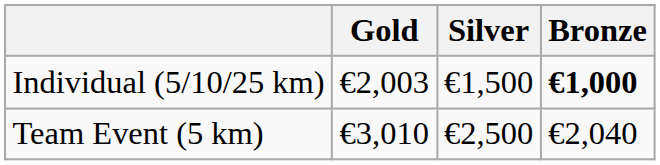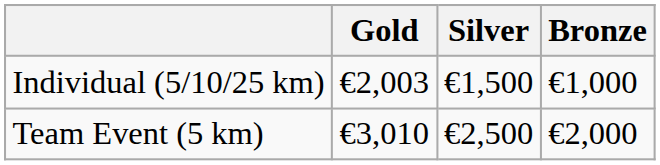 <table class="wikitable">
 <tr>
 <th></th>
 <th>Gold</th>
 <th>Silver</th>
 <th>Bronze</th>
 </tr>
 <tr>
 <td>Individual (5/10/25 km)</td>
 <td>€2,003</td>
 <td>€1,500</td>
-<td><strong>€1,000</strong></td>
+<td>€1,000</td>
 </tr>
 <tr>
 <td>Team Event (5 km)</td>
 <td>€3,010</td>
 <td>€2,500</td>
-<td>€2,040</td>
+<td>€2,000</td>
 </tr>
 </table>
